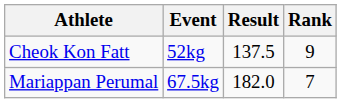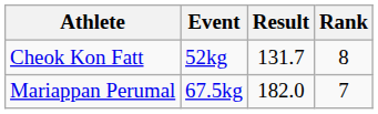 <table class=wikitable style="font-size:90%">
 <tr>
 <th>Athlete</th>
 <th>Event</th>
 <th>Result</th>
 <th>Rank</th>
 </tr>
 <tr>
 <td><a href='#'>Cheok Kon Fatt</a></td>
 <td><a href='#'>52kg</a></td>
-<td style="text-align:center;">137.5</td>
-<td style="text-align:center;">9</td>
+<td style="text-align:center;">131.7</td>
+<td style="text-align:center;">8</td>
 </tr>
 <tr>
 <td><a href='#'>Mariappan Perumal</a></td>
 <td><a href='#'>67.5kg</a></td>
 <td style="text-align:center;">182.0</td>
 <td style="text-align:center;">7</td>
 </tr>
 </table>
